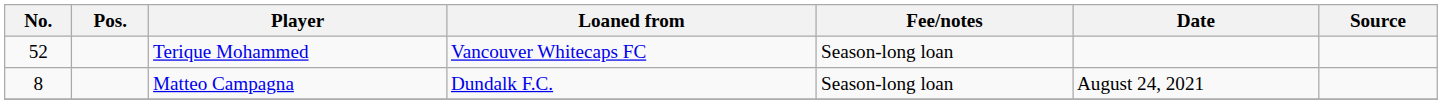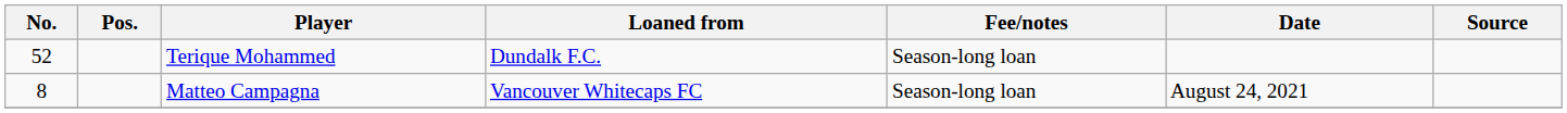 <table class="wikitable sortable" style="width:90%; text-align:center; font-size:95%; text-align:left;">
 <tr>
 <th>No.</th>
 <th>Pos.</th>
 <th>Player</th>
 <th>Loaned from</th>
 <th>Fee/notes</th>
 <th>Date</th>
 <th>Source</th>
 </tr>
 <tr>
 <td align=center>52</td>
 <td align=center></td>
 <td align=Mohammed, Terique> <a href='#'>Terique Mohammed</a></td>
-<td> <a href='#'>Vancouver Whitecaps FC</a></td>
+<td> <a href='#'>Dundalk F.C.</a></td>
 <td>Season-long loan</td>
 <td></td>
 <td></td>
 </tr>
 <tr>
 <td align=center>8</td>
 <td align=center></td>
 <td> <a href='#'>Matteo Campagna</a></td>
-<td> <a href='#'>Dundalk F.C.</a></td>
+<td> <a href='#'>Vancouver Whitecaps FC</a></td>
 <td>Season-long loan</td>
 <td>August 24, 2021</td>
 <td></td>
 </tr>
 <tr>
 </tr>
 </table>
